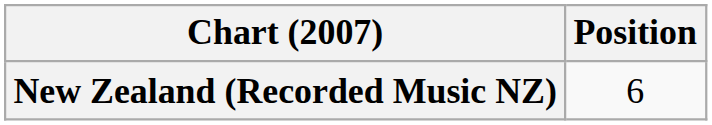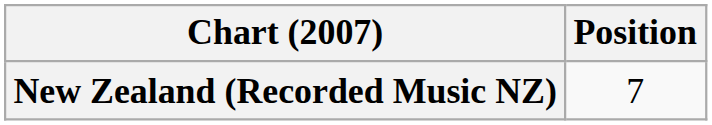 <table class="wikitable plainrowheaders" style="text-align:center">
 <tr>
 <th>Chart (2007)</th>
 <th>Position</th>
 </tr>
 <tr>
 <th scope="row">New Zealand (Recorded Music NZ)</th>
-<td>6</td>
+<td>7</td>
 </tr>
 </table>
